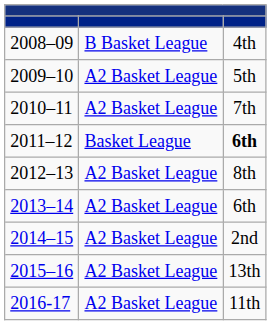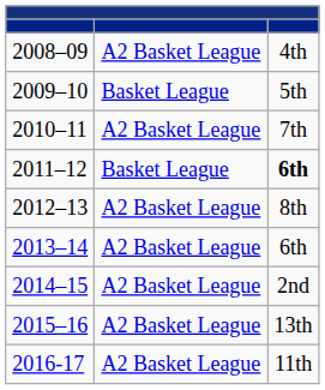 <table border="2" cellpadding="4" cellspacing="0" style="margin: 1em 1em 1em 0; background: #f9f9f9; border: 1px #aaa solid; border-collapse: collapse; font-size: 90%;">
 <tr>
 <th colspan="5" style="background:#15317E;"></th>
 </tr>
 <tr bgcolor="002288">
 <th></th>
 <th></th>
 <th></th>
 </tr>
 <tr>
 <td>2008–09</td>
-<td><a href='#'>B Basket League</a></td>
+<td><a href='#'>A2 Basket League</a></td>
 <td style="text-align:center;">4th</td>
 </tr>
 <tr>
 <td>2009–10</td>
-<td><a href='#'>A2 Basket League</a></td>
+<td><a href='#'>Basket League</a></td>
 <td style="text-align:center;">5th</td>
 </tr>
 <tr>
 <td>2010–11</td>
 <td><a href='#'>A2 Basket League</a></td>
 <td style="text-align:center;">7th</td>
 </tr>
 <tr>
 <td>2011–12</td>
 <td><a href='#'>Basket League</a></td>
 <td style="text-align:center;"><strong>6th</strong></td>
 </tr>
 <tr>
 <td>2012–13</td>
 <td><a href='#'>A2 Basket League</a></td>
 <td style="text-align:center;">8th</td>
 </tr>
 <tr>
 <td><a href='#'>2013–14</a></td>
 <td><a href='#'>A2 Basket League</a></td>
 <td style="text-align:center;">6th</td>
 </tr>
 <tr>
 <td><a href='#'>2014–15</a></td>
 <td><a href='#'>A2 Basket League</a></td>
 <td style="text-align:center;">2nd</td>
 </tr>
 <tr>
 <td><a href='#'>2015–16</a></td>
 <td><a href='#'>A2 Basket League</a></td>
 <td style="text-align:center;">13th</td>
 </tr>
 <tr>
 <td><a href='#'>2016-17</a></td>
 <td><a href='#'>A2 Basket League</a></td>
 <td style="text-align:center;">11th</td>
 </tr>
 </table>
